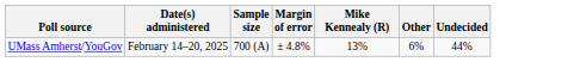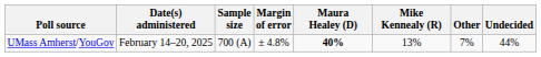 <table class="wikitable" style="font-size:90%;text-align:center;">
 <tr valign=bottom>
 <th>Poll source</th>
 <th>Date(s)<br>administered</th>
 <th>Sample<br>size</th>
 <th>Margin<br>of error</th>
+<th style="width:100px;">Maura<br>Healey (D)</th>
 <th style="width:100px;">Mike<br>Kennealy (R)</th>
 <th>Other</th>
 <th>Undecided</th>
 </tr>
 <tr>
 <td style="text-align:left;"><a href='#'>UMass Amherst</a>/<a href='#'>YouGov</a></td>
 <td>February 14–20, 2025</td>
 <td>700 (A)</td>
 <td>± 4.8%</td>
+<td><strong>40%</strong></td>
 <td>13%</td>
-<td>6%</td>
+<td>7%</td>
 <td>44%</td>
 </tr>
 </table>
